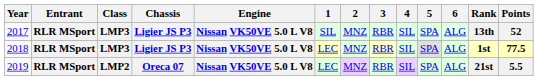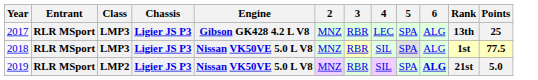 <table class="wikitable" style="text-align:center; font-size:90%">
 <tr>
 <th>Year</th>
 <th>Entrant</th>
 <th>Class</th>
 <th>Chassis</th>
 <th>Engine</th>
-<th>1</th>
 <th>2</th>
 <th>3</th>
 <th>4</th>
 <th>5</th>
 <th>6</th>
 <th>Rank</th>
 <th>Points</th>
 </tr>
 <tr>
 <td><a href='#'>2017</a></td>
 <th>RLR MSport</th>
 <th>LMP3</th>
 <th><a href='#'>Ligier JS P3</a></th>
-<th><a href='#'>Nissan</a> <a href='#'>VK50VE</a> 5.0 L V8</th>
-<td style="background:#DFFFDF;"><a href='#'>SIL</a><br></td>
+<th><a href='#'>Gibson</a> GK428 4.2 L V8</th>
 <td style="background:#DFFFDF;"><a href='#'>MNZ</a><br></td>
 <td style="background:#DFFFDF;"><a href='#'>RBR</a><br></td>
-<td style="background:#DFFFDF;"><a href='#'>SIL</a><br></td>
+<td style="background:#DFFFDF;"><a href='#'>LEC</a><br></td>
 <td style="background:#DFFFDF;"><a href='#'>SPA</a><br></td>
 <td style="background:#DFFFDF;"><a href='#'>ALG</a><br></td>
 <th>13th</th>
-<th>52</th>
+<th>25</th>
 </tr>
 <tr>
 <td><a href='#'>2018</a></td>
 <th>RLR MSport</th>
 <th>LMP3</th>
 <th><a href='#'>Ligier JS P3</a></th>
 <th><a href='#'>Nissan</a> <a href='#'>VK50VE</a> 5.0 L V8</th>
-<td style="background:#FFFFBF;"><a href='#'>LEC</a><br></td>
 <td style="background:#DFFFDF;"><a href='#'>MNZ</a><br></td>
 <td style="background:#FFFFBF;"><a href='#'>RBR</a><br></td>
 <td style="background:#DFFFDF;"><a href='#'>SIL</a><br></td>
 <td style="background:#DFDFDF;"><a href='#'>SPA</a><br></td>
 <td style="background:#DFFFDF;"><a href='#'>ALG</a><br></td>
 <th style="background:#FFFFBF;">1st</th>
 <th style="background:#FFFFBF;">77.5</th>
 </tr>
 <tr>
 <td><a href='#'>2019</a></td>
 <th>RLR MSport</th>
 <th>LMP2</th>
-<th><a href='#'>Oreca 07</a></th>
+<th><a href='#'>Ligier JS P3</a></th>
 <th><a href='#'>Nissan</a> <a href='#'>VK50VE</a> 5.0 L V8</th>
-<td style="background:#DFFFDF;"><a href='#'>LEC</a><br></td>
 <td style="background:#EFCFFF;"><a href='#'>MNZ</a><br></td>
 <td style="background:#DFFFDF;"><a href='#'>RBR</a><br></td>
 <td style="background:#EFCFFF;"><a href='#'>SIL</a><br></td>
 <td style="background:#DFFFDF;"><a href='#'>SPA</a><br></td>
-<td style="background:#DFFFDF;"><a href='#'>ALG</a><br></td>
+<td style="background:#DFFFDF;"><strong><a href='#'>ALG</a><br></strong></td>
 <th>21st</th>
-<th>5.5</th>
+<th>5.0</th>
 </tr>
 </table>
